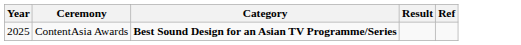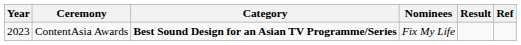 <table class="wikitable sortable">
 <tr>
 <th>Year</th>
 <th>Ceremony</th>
 <th>Category</th>
+<th>Nominees</th>
 <th>Result</th>
 <th>Ref</th>
 </tr>
 <tr>
-<td>2025</td>
+<td>2023</td>
 <td>ContentAsia Awards</td>
 <td><strong>Best Sound Design for an Asian TV Programme/Series</strong></td>
+<td><em>Fix My Life</em></td>
 <td></td>
 <td></td>
 </tr>
 </table>
